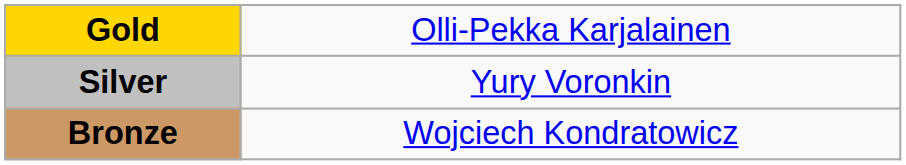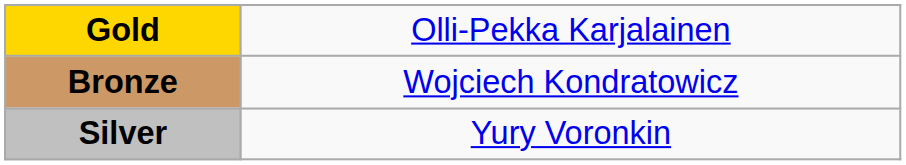 <table class="wikitable" style="text-align:center; " width="35%">
 <tr>
 <td bgcolor="gold"><strong>Gold</strong></td>
 <td><a href='#'>Olli-Pekka Karjalainen</a><br>  <small><em></em></small></td>
 </tr>
 <tr>
+<td bgcolor="CC9966"><strong>Bronze</strong></td>
+<td><a href='#'>Wojciech Kondratowicz</a><br>  <small><em></em></small></td>
+</tr>
+<tr>
 <td bgcolor="silver"><strong>Silver</strong></td>
 <td><a href='#'>Yury Voronkin</a><br>  <small><em></em></small></td>
 </tr>
-<tr>
-<td bgcolor="CC9966"><strong>Bronze</strong></td>
-<td><a href='#'>Wojciech Kondratowicz</a><br>  <small><em></em></small></td>
-</tr>
 </table>
